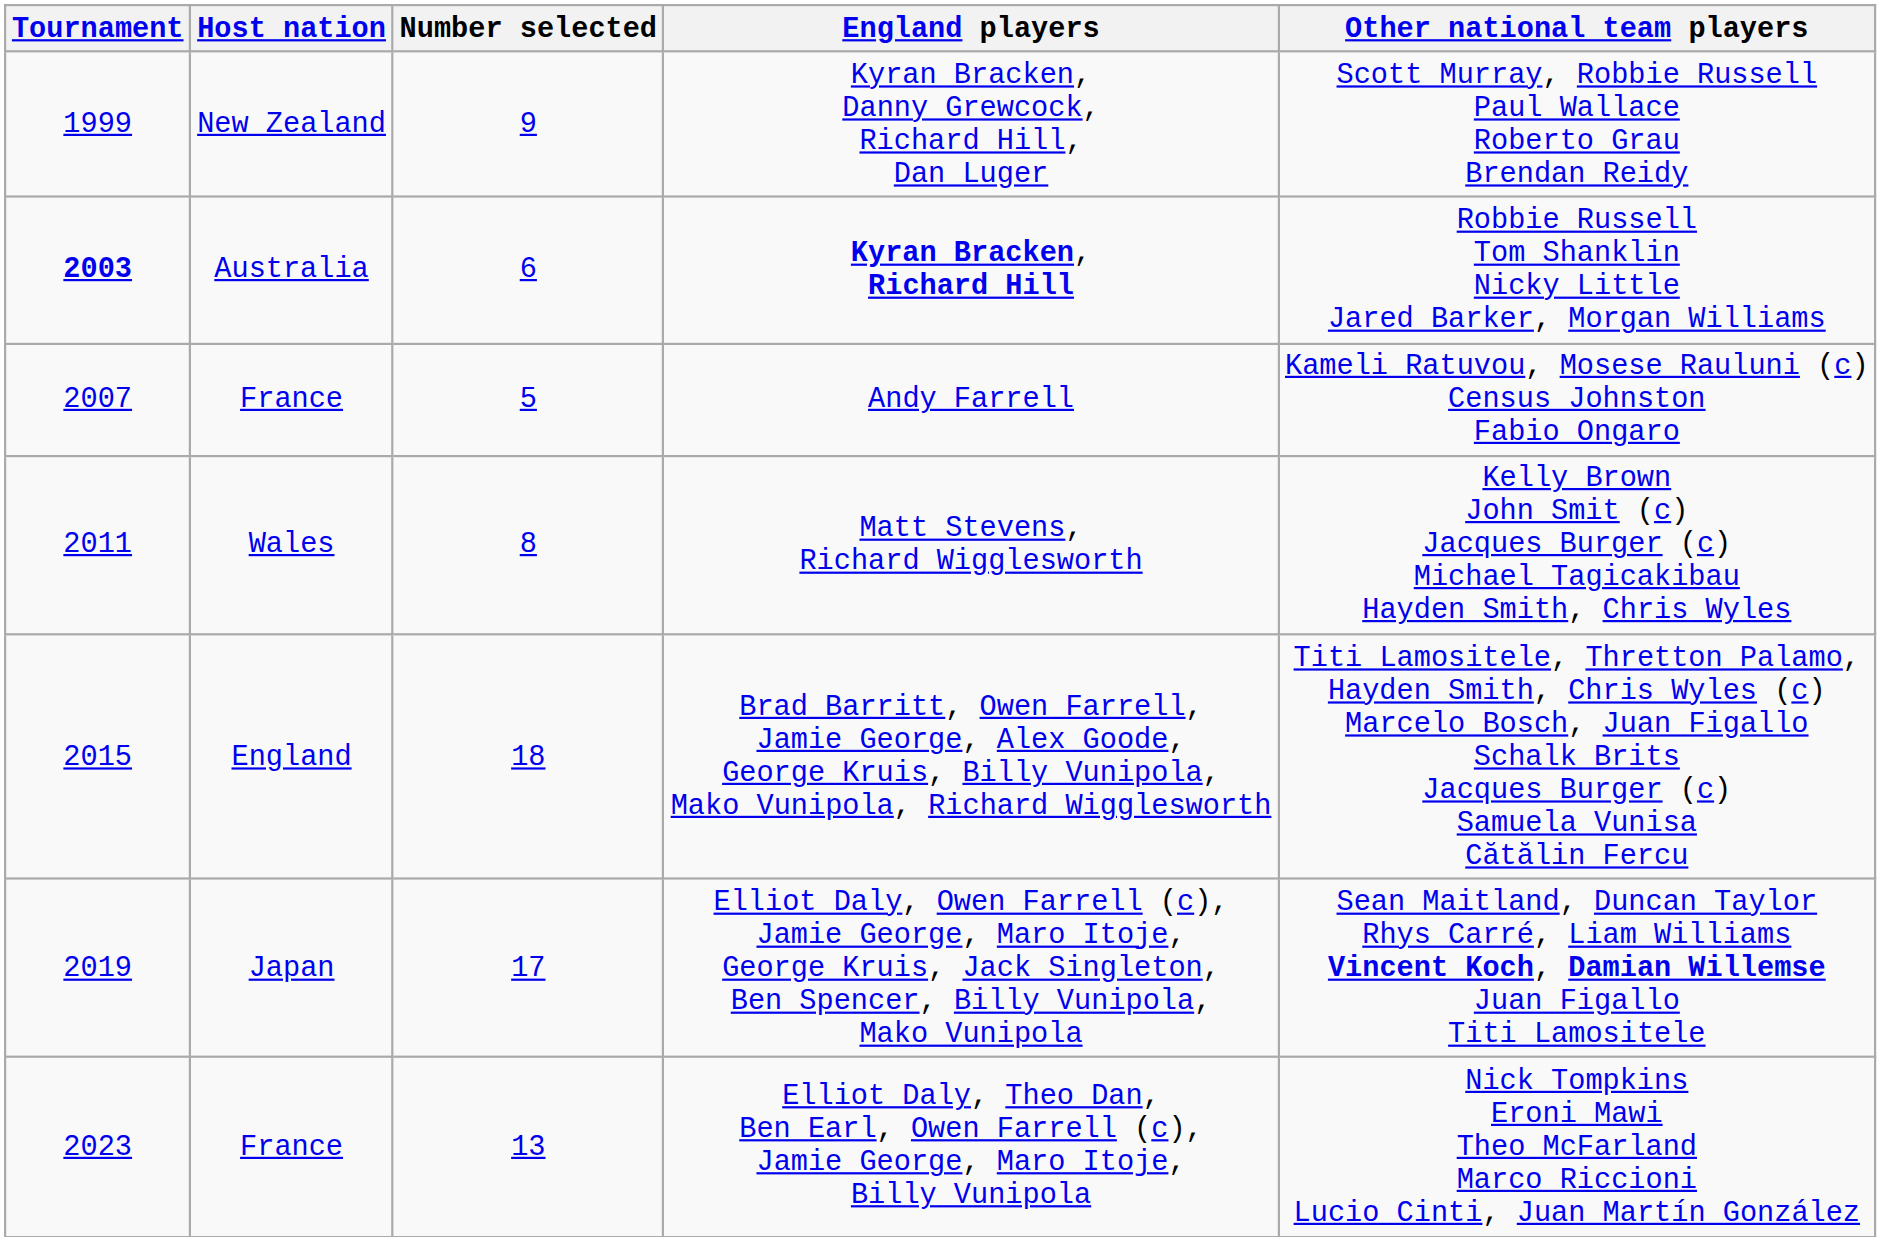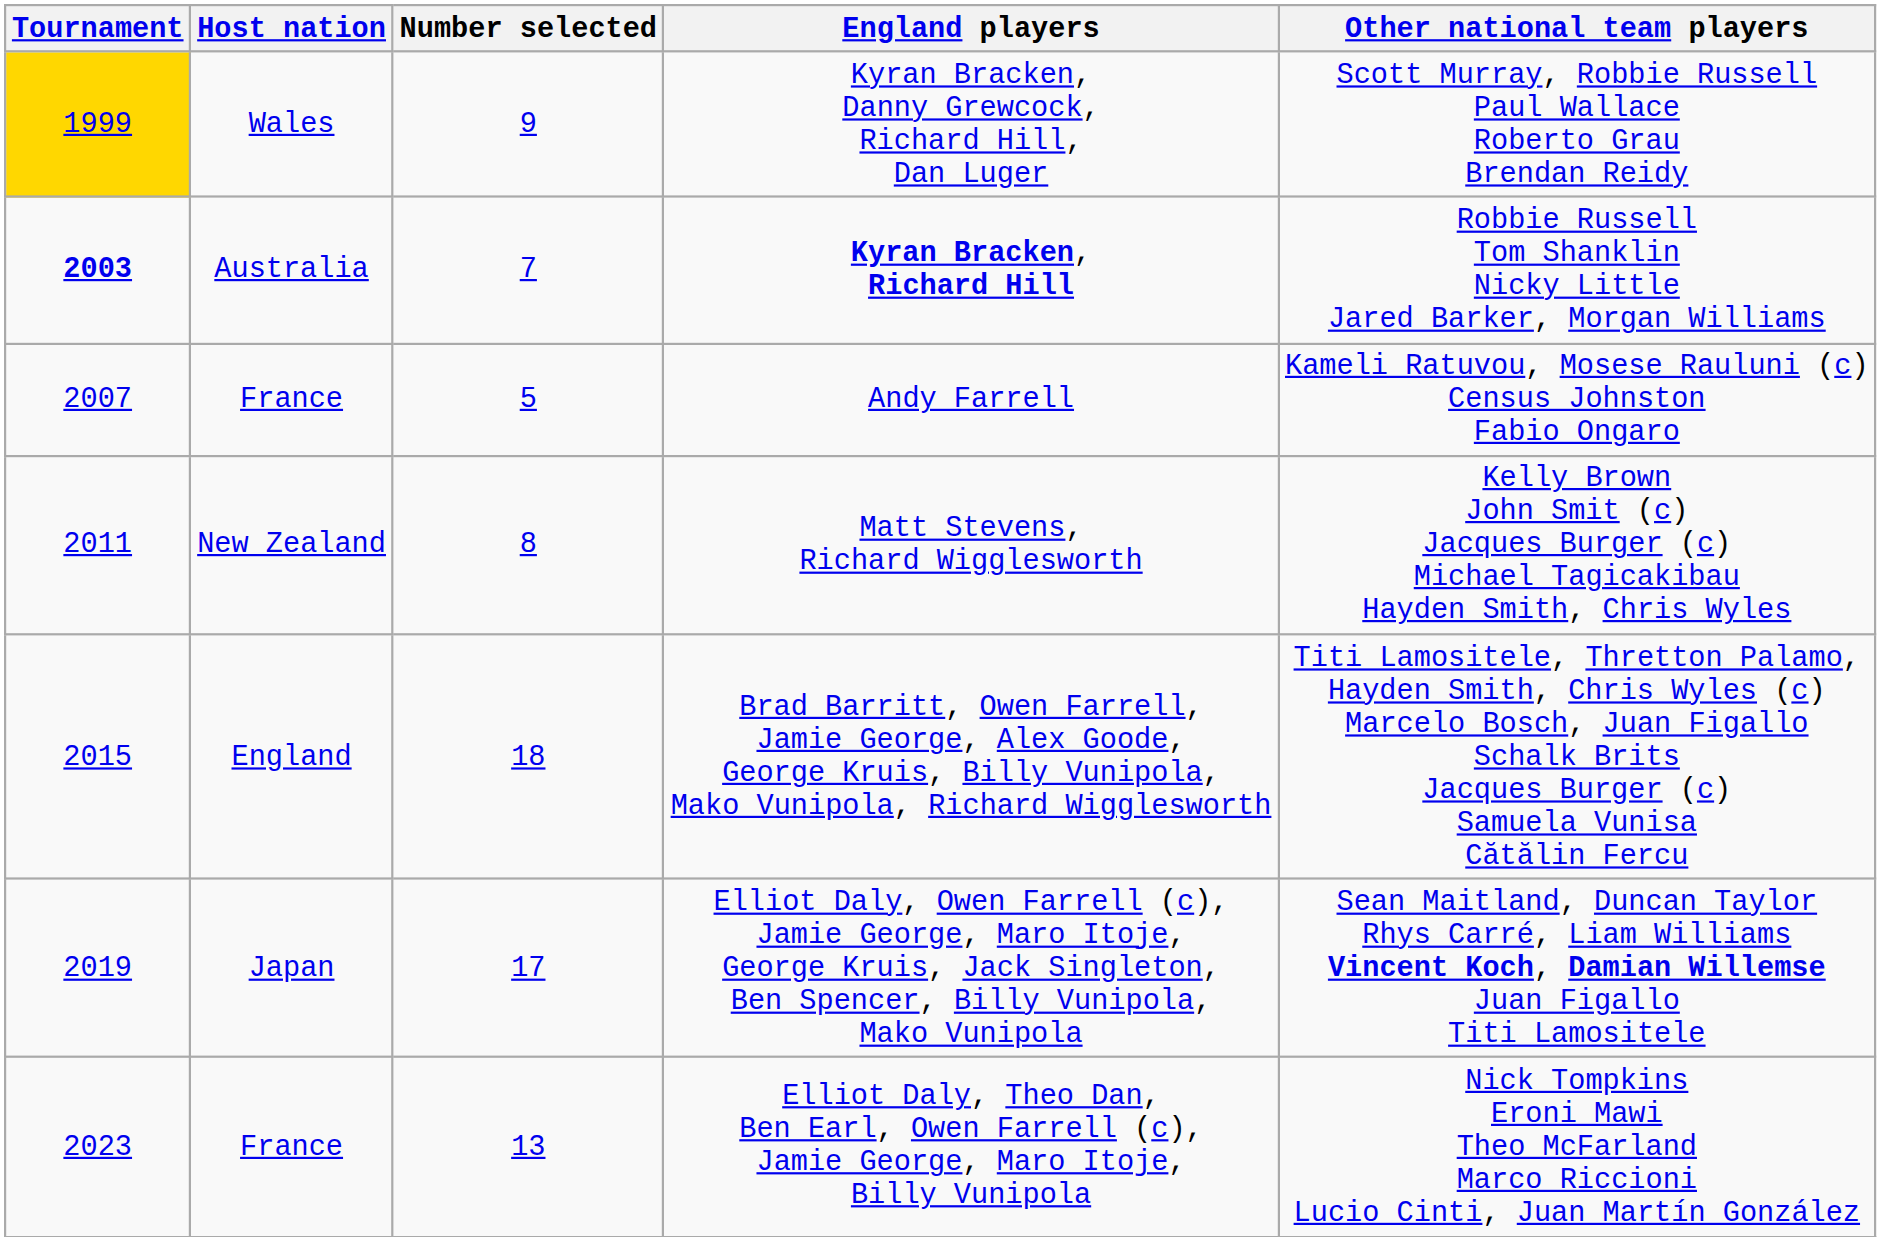 <table class="wikitable sticky-header" style="text-align:center">
 <tr>
 <th><a href='#'>Tournament</a></th>
 <th><a href='#'>Host nation</a></th>
 <th>Number selected</th>
 <th> <a href='#'>England</a> players</th>
 <th><a href='#'>Other national team</a> players</th>
 </tr>
 <tr>
-<td><a href='#'>1999</a></td>
-<td> <a href='#'>New Zealand</a></td>
+<td style="background: gold;"><a href='#'>1999</a></td>
+<td> <a href='#'>Wales</a></td>
 <td><a href='#'>9</a></td>
 <td><a href='#'>Kyran Bracken</a>,<br><a href='#'>Danny Grewcock</a>,<br><a href='#'>Richard Hill</a>,<br><a href='#'>Dan Luger</a></td>
 <td><a href='#'>Scott Murray</a>, <a href='#'>Robbie Russell</a> <br><a href='#'>Paul Wallace</a> <br><a href='#'>Roberto Grau</a> <br><a href='#'>Brendan Reidy</a> </td>
 </tr>
 <tr>
 <td><strong><a href='#'>2003</a></strong></td>
 <td> <a href='#'>Australia</a></td>
-<td><a href='#'>6</a></td>
+<td><a href='#'>7</a></td>
 <td><strong><a href='#'>Kyran Bracken</a></strong>,<br><strong><a href='#'>Richard Hill</a></strong></td>
 <td><a href='#'>Robbie Russell</a> <br><a href='#'>Tom Shanklin</a> <br><a href='#'>Nicky Little</a> <br><a href='#'>Jared Barker</a>, <a href='#'>Morgan Williams</a> </td>
 </tr>
 <tr>
 <td><a href='#'>2007</a></td>
 <td> <a href='#'>France</a></td>
 <td><a href='#'>5</a></td>
 <td><a href='#'>Andy Farrell</a></td>
 <td><a href='#'>Kameli Ratuvou</a>, <a href='#'>Mosese Rauluni</a> (<a href='#'>c</a>) <br><a href='#'>Census Johnston</a> <br><a href='#'>Fabio Ongaro</a> </td>
 </tr>
 <tr>
 <td><a href='#'>2011</a></td>
-<td> <a href='#'>Wales</a></td>
+<td> <a href='#'>New Zealand</a></td>
 <td><a href='#'>8</a></td>
 <td><a href='#'>Matt Stevens</a>,<br><a href='#'>Richard Wigglesworth</a></td>
 <td><a href='#'>Kelly Brown</a> <br><a href='#'>John Smit</a> (<a href='#'>c</a>) <br><a href='#'>Jacques Burger</a> (<a href='#'>c</a>) <br><a href='#'>Michael Tagicakibau</a> <br><a href='#'>Hayden Smith</a>, <a href='#'>Chris Wyles</a> </td>
 </tr>
 <tr>
 <td><a href='#'>2015</a></td>
 <td> <a href='#'>England</a></td>
 <td><a href='#'>18</a></td>
 <td><a href='#'>Brad Barritt</a>, <a href='#'>Owen Farrell</a>,<br><a href='#'>Jamie George</a>, <a href='#'>Alex Goode</a>,<br><a href='#'>George Kruis</a>, <a href='#'>Billy Vunipola</a>,<br><a href='#'>Mako Vunipola</a>, <a href='#'>Richard Wigglesworth</a></td>
 <td><a href='#'>Titi Lamositele</a>, <a href='#'>Thretton Palamo</a>,<br><a href='#'>Hayden Smith</a>, <a href='#'>Chris Wyles</a> (<a href='#'>c</a>) <br><a href='#'>Marcelo Bosch</a>, <a href='#'>Juan Figallo</a> <br><a href='#'>Schalk Brits</a> <br><a href='#'>Jacques Burger</a> (<a href='#'>c</a>) <br><a href='#'>Samuela Vunisa</a> <br><a href='#'>Cătălin Fercu</a> </td>
 </tr>
 <tr>
 <td><a href='#'>2019</a></td>
 <td> <a href='#'>Japan</a></td>
 <td><a href='#'>17</a></td>
 <td><a href='#'>Elliot Daly</a>, <a href='#'>Owen Farrell</a> (<a href='#'>c</a>),<br><a href='#'>Jamie George</a>, <a href='#'>Maro Itoje</a>,<br><a href='#'>George Kruis</a>, <a href='#'>Jack Singleton</a>,<br><a href='#'>Ben Spencer</a>, <a href='#'>Billy Vunipola</a>,<br><a href='#'>Mako Vunipola</a></td>
 <td><a href='#'>Sean Maitland</a>, <a href='#'>Duncan Taylor</a> <br><a href='#'>Rhys Carré</a>, <a href='#'>Liam Williams</a> <br><strong><a href='#'>Vincent Koch</a></strong>, <strong><a href='#'>Damian Willemse</a></strong> <br><a href='#'>Juan Figallo</a> <br><a href='#'>Titi Lamositele</a> </td>
 </tr>
 <tr>
 <td><a href='#'>2023</a></td>
 <td> <a href='#'>France</a></td>
 <td><a href='#'>13</a></td>
 <td><a href='#'>Elliot Daly</a>, <a href='#'>Theo Dan</a>,<br><a href='#'>Ben Earl</a>, <a href='#'>Owen Farrell</a> (<a href='#'>c</a>),<br><a href='#'>Jamie George</a>, <a href='#'>Maro Itoje</a>,<br><a href='#'>Billy Vunipola</a></td>
 <td><a href='#'>Nick Tompkins</a> <br><a href='#'>Eroni Mawi</a> <br><a href='#'>Theo McFarland</a> <br><a href='#'>Marco Riccioni</a> <br><a href='#'>Lucio Cinti</a>, <a href='#'>Juan Martín González</a> </td>
 </tr>
 <tr>
 </tr>
 </table>
